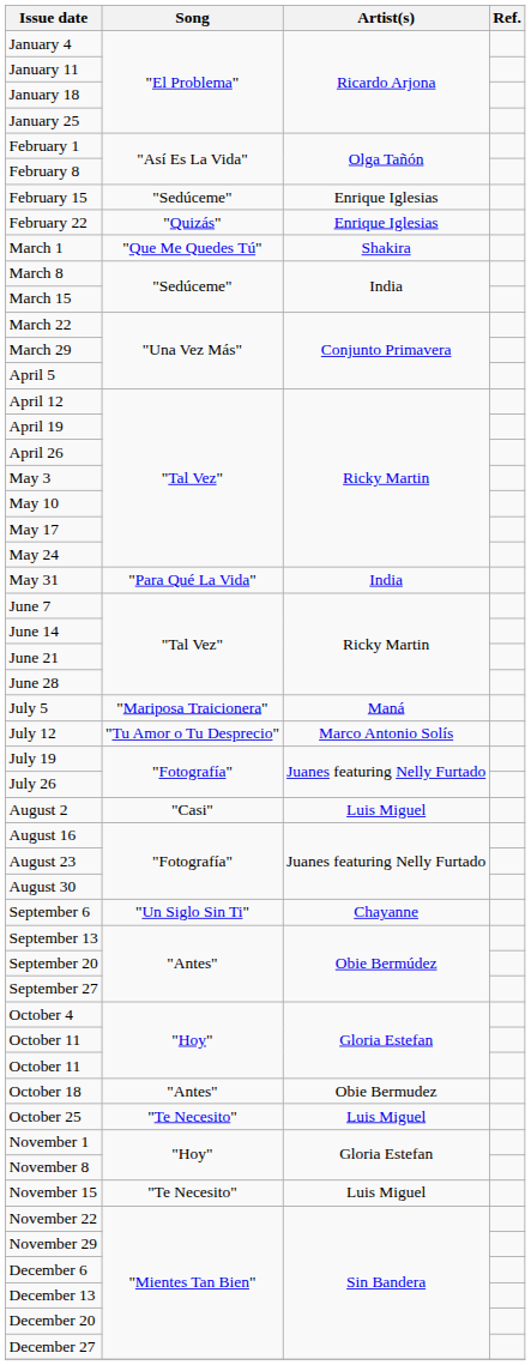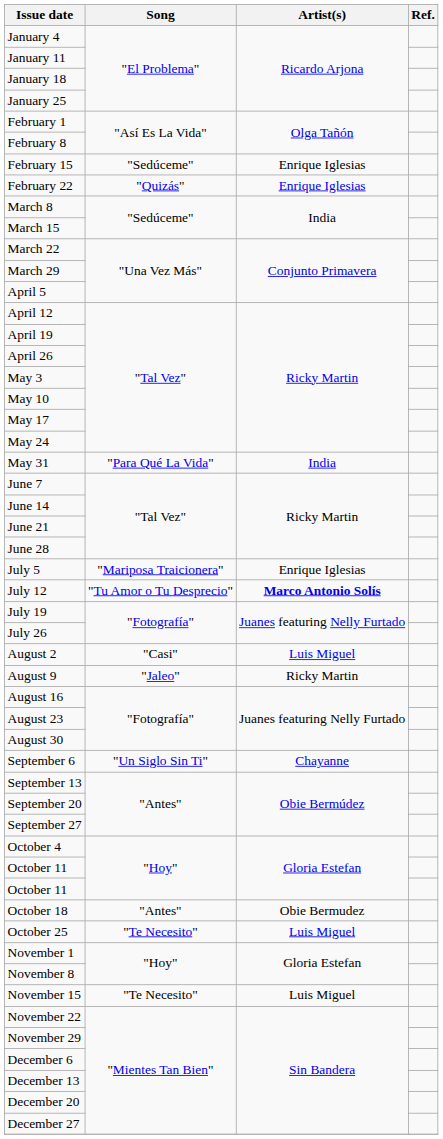 <table class="wikitable sortable">
 <tr>
 <th style="text-align: center;">Issue date</th>
 <th style="text-align: center;">Song</th>
 <th style="text-align: center;">Artist(s)</th>
 <th style="text-align: center;">Ref.</th>
 </tr>
 <tr>
 <td>January 4</td>
 <td style="text-align: center;" rowspan="4">"<a href='#'>El Problema</a>"</td>
 <td style="text-align: center;" rowspan="4"><a href='#'>Ricardo Arjona</a></td>
 <td style="text-align: center;"></td>
 </tr>
 <tr>
 <td>January 11</td>
 <td style="text-align: center;"></td>
 </tr>
 <tr>
 <td>January 18</td>
 <td style="text-align: center;"></td>
 </tr>
 <tr>
 <td>January 25</td>
 <td style="text-align: center;"></td>
 </tr>
 <tr>
 <td>February 1</td>
 <td style="text-align: center;" rowspan="2">"Así Es La Vida"</td>
 <td style="text-align: center;" rowspan="2"><a href='#'>Olga Tañón</a></td>
 <td style="text-align: center;"></td>
 </tr>
 <tr>
 <td>February 8</td>
 <td style="text-align: center;"></td>
 </tr>
 <tr>
 <td>February 15</td>
 <td style="text-align: center;">"Sedúceme"</td>
 <td style="text-align: center;">Enrique Iglesias</td>
 <td style="text-align: center;"></td>
 </tr>
 <tr>
 <td>February 22</td>
 <td style="text-align: center;">"<a href='#'>Quizás</a>"</td>
 <td style="text-align: center;"><a href='#'>Enrique Iglesias</a></td>
-<td style="text-align: center;"></td>
-</tr>
-<tr>
-<td>March 1</td>
-<td style="text-align: center;">"<a href='#'>Que Me Quedes Tú</a>"</td>
-<td style="text-align: center;"><a href='#'>Shakira</a></td>
 <td style="text-align: center;"></td>
 </tr>
 <tr>
 <td>March 8</td>
 <td style="text-align: center;" rowspan="2">"Sedúceme"</td>
 <td style="text-align: center;" rowspan="2">India</td>
 <td style="text-align: center;"></td>
 </tr>
 <tr>
 <td>March 15</td>
 <td style="text-align: center;"></td>
 </tr>
 <tr>
 <td>March 22</td>
 <td style="text-align: center;" rowspan="3">"Una Vez Más"</td>
 <td style="text-align: center;" rowspan="3"><a href='#'>Conjunto Primavera</a></td>
 <td style="text-align: center;"></td>
 </tr>
 <tr>
 <td>March 29</td>
 <td style="text-align: center;"></td>
 </tr>
 <tr>
 <td>April 5</td>
 <td style="text-align: center;"></td>
 </tr>
 <tr>
 <td>April 12</td>
 <td style="text-align: center;" rowspan="7">"<a href='#'>Tal Vez</a>"</td>
 <td style="text-align: center;" rowspan="7"><a href='#'>Ricky Martin</a></td>
 <td style="text-align: center;"></td>
 </tr>
 <tr>
 <td>April 19</td>
 <td style="text-align: center;"></td>
 </tr>
 <tr>
 <td>April 26</td>
 <td style="text-align: center;"></td>
 </tr>
 <tr>
 <td>May 3</td>
 <td style="text-align: center;"></td>
 </tr>
 <tr>
 <td>May 10</td>
 <td style="text-align: center;"></td>
 </tr>
 <tr>
 <td>May 17</td>
 <td style="text-align: center;"></td>
 </tr>
 <tr>
 <td>May 24</td>
 <td style="text-align: center;"></td>
 </tr>
 <tr>
 <td>May 31</td>
 <td style="text-align: center;">"<a href='#'>Para Qué La Vida</a>"</td>
 <td style="text-align: center;"><a href='#'>India</a></td>
 <td style="text-align: center;"></td>
 </tr>
 <tr>
 <td>June 7</td>
 <td style="text-align: center;" rowspan="4">"Tal Vez"</td>
 <td style="text-align: center;" rowspan="4">Ricky Martin</td>
 <td style="text-align: center;"></td>
 </tr>
 <tr>
 <td>June 14</td>
 <td style="text-align: center;"></td>
 </tr>
 <tr>
 <td>June 21</td>
 <td style="text-align: center;"></td>
 </tr>
 <tr>
 <td>June 28</td>
 <td style="text-align: center;"></td>
 </tr>
 <tr>
 <td>July 5</td>
 <td style="text-align: center;">"<a href='#'>Mariposa Traicionera</a>"</td>
-<td style="text-align: center;"><a href='#'>Maná</a></td>
+<td style="text-align: center;">Enrique Iglesias</td>
 <td style="text-align: center;"></td>
 </tr>
 <tr>
 <td>July 12</td>
 <td style="text-align: center;">"<a href='#'>Tu Amor o Tu Desprecio</a>"</td>
-<td style="text-align: center;"><a href='#'>Marco Antonio Solís</a></td>
+<td style="text-align: center;"><strong><a href='#'>Marco Antonio Solís</a></strong></td>
 <td style="text-align: center;"></td>
 </tr>
 <tr>
 <td>July 19</td>
 <td style="text-align: center;" rowspan="2">"<a href='#'>Fotografía</a>"</td>
 <td style="text-align: center;" rowspan="2"><a href='#'>Juanes</a> featuring <a href='#'>Nelly Furtado</a></td>
 <td style="text-align: center;"></td>
 </tr>
 <tr>
 <td>July 26</td>
 <td style="text-align: center;"></td>
 </tr>
 <tr>
 <td>August 2</td>
 <td style="text-align: center;">"Casi"</td>
 <td style="text-align: center;"><a href='#'>Luis Miguel</a></td>
+<td style="text-align: center;"></td>
+</tr>
+<tr>
+<td>August 9</td>
+<td style="text-align: center;">"<a href='#'>Jaleo</a>"</td>
+<td style="text-align: center;">Ricky Martin</td>
 <td style="text-align: center;"></td>
 </tr>
 <tr>
 <td>August 16</td>
 <td style="text-align: center;" rowspan="3">"Fotografía"</td>
 <td style="text-align: center;" rowspan="3">Juanes featuring Nelly Furtado</td>
 <td style="text-align: center;"></td>
 </tr>
 <tr>
 <td>August 23</td>
 <td style="text-align: center;"></td>
 </tr>
 <tr>
 <td>August 30</td>
 <td style="text-align: center;"></td>
 </tr>
 <tr>
 <td>September 6</td>
 <td style="text-align: center;">"<a href='#'>Un Siglo Sin Ti</a>"</td>
 <td style="text-align: center;"><a href='#'>Chayanne</a></td>
 <td style="text-align: center;"></td>
 </tr>
 <tr>
 <td>September 13</td>
 <td style="text-align: center;" rowspan="3">"Antes"</td>
 <td style="text-align: center;" rowspan="3"><a href='#'>Obie Bermúdez</a></td>
 <td style="text-align: center;"></td>
 </tr>
 <tr>
 <td>September 20</td>
 <td style="text-align: center;"></td>
 </tr>
 <tr>
 <td>September 27</td>
 <td style="text-align: center;"></td>
 </tr>
 <tr>
 <td>October 4</td>
 <td style="text-align: center;" rowspan="3">"<a href='#'>Hoy</a>"</td>
 <td style="text-align: center;" rowspan="3"><a href='#'>Gloria Estefan</a></td>
 <td style="text-align: center;"></td>
 </tr>
 <tr>
 <td>October 11</td>
 <td style="text-align: center;"></td>
 </tr>
 <tr>
 <td>October 11</td>
 <td style="text-align: center;"></td>
 </tr>
 <tr>
 <td>October 18</td>
 <td style="text-align: center;">"Antes"</td>
 <td style="text-align: center;">Obie Bermudez</td>
 <td style="text-align: center;"></td>
 </tr>
 <tr>
 <td>October 25</td>
 <td style="text-align: center;">"<a href='#'>Te Necesito</a>"</td>
 <td style="text-align: center;"><a href='#'>Luis Miguel</a></td>
 <td style="text-align: center;"></td>
 </tr>
 <tr>
 <td>November 1</td>
 <td style="text-align: center;" rowspan="2">"Hoy"</td>
 <td style="text-align: center;" rowspan="2">Gloria Estefan</td>
 <td style="text-align: center;"></td>
 </tr>
 <tr>
 <td>November 8</td>
 <td style="text-align: center;"></td>
 </tr>
 <tr>
 <td>November 15</td>
 <td style="text-align: center;">"Te Necesito"</td>
 <td style="text-align: center;">Luis Miguel</td>
 <td style="text-align: center;"></td>
 </tr>
 <tr>
 <td>November 22</td>
 <td style="text-align: center;" rowspan="6">"<a href='#'>Mientes Tan Bien</a>"</td>
 <td style="text-align: center;" rowspan="6"><a href='#'>Sin Bandera</a></td>
 <td style="text-align: center;"></td>
 </tr>
 <tr>
 <td>November 29</td>
 <td style="text-align: center;"></td>
 </tr>
 <tr>
 <td>December 6</td>
 <td style="text-align: center;"></td>
 </tr>
 <tr>
 <td>December 13</td>
 <td style="text-align: center;"></td>
 </tr>
 <tr>
 <td>December 20</td>
 <td style="text-align: center;"></td>
 </tr>
 <tr>
 <td>December 27</td>
 <td style="text-align: center;"></td>
 </tr>
 <tr>
 </tr>
 </table>
